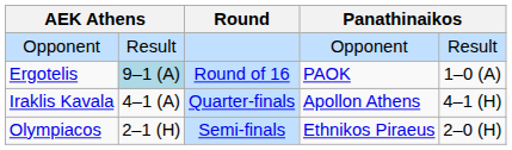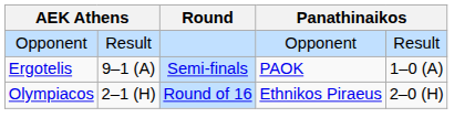 <table class="wikitable" style="text-align:center">
 <tr>
 <th colspan="2">AEK Athens</th>
 <th>Round</th>
 <th colspan="2">Panathinaikos</th>
 </tr>
 <tr style="background:#C1E0FF">
 <td>Opponent</td>
 <td>Result</td>
 <td></td>
 <td>Opponent</td>
 <td>Result</td>
 </tr>
 <tr>
 <td style="text-align:left"><a href='#'>Ergotelis</a></td>
-<td style="background: lightblue;">9–1 (A)</td>
-<td style="background:#C1E0FF"><a href='#'>Round of 16</a></td>
+<td>9–1 (A)</td>
+<td style="background:#C1E0FF"><a href='#'>Semi-finals</a></td>
 <td style="text-align:left"><a href='#'>PAOK</a></td>
 <td>1–0 (A)</td>
 </tr>
 <tr>
-<td style="text-align:left"><a href='#'>Iraklis Kavala</a></td>
-<td>4–1 (A)</td>
-<td style="background:#C1E0FF"><a href='#'>Quarter-finals</a></td>
-<td style="text-align:left"><a href='#'>Apollon Athens</a></td>
-<td>4–1 (H)</td>
-</tr>
-<tr>
 <td style="text-align:left"><a href='#'>Olympiacos</a></td>
 <td>2–1 (H)</td>
-<td style="background:#C1E0FF"><a href='#'>Semi-finals</a></td>
+<td style="background:#C1E0FF"><a href='#'>Round of 16</a></td>
 <td style="text-align:left"><a href='#'>Ethnikos Piraeus</a></td>
 <td>2–0 (H)</td>
 </tr>
 </table>
